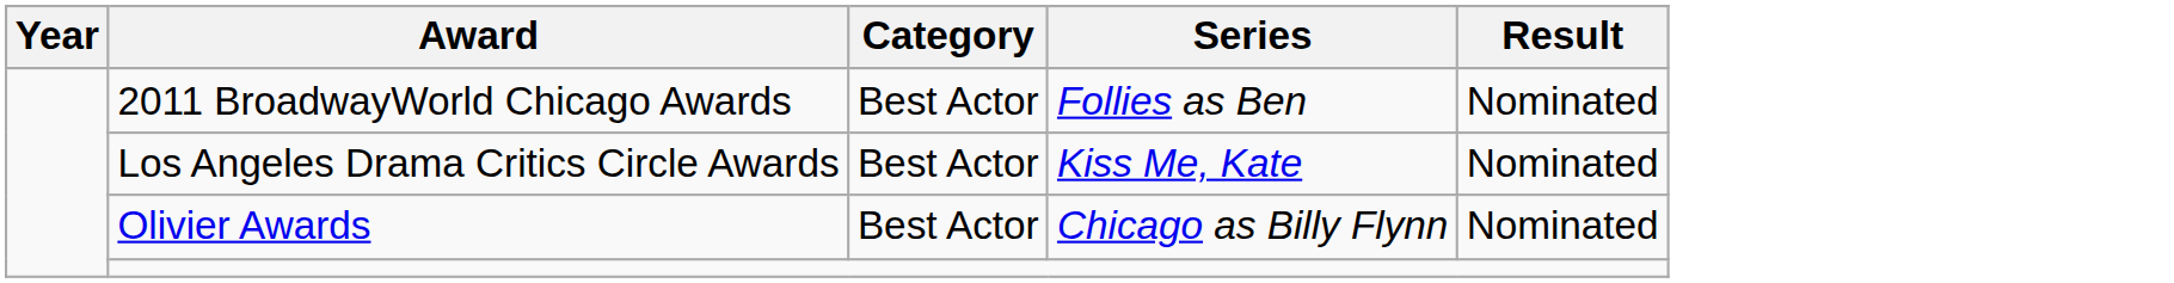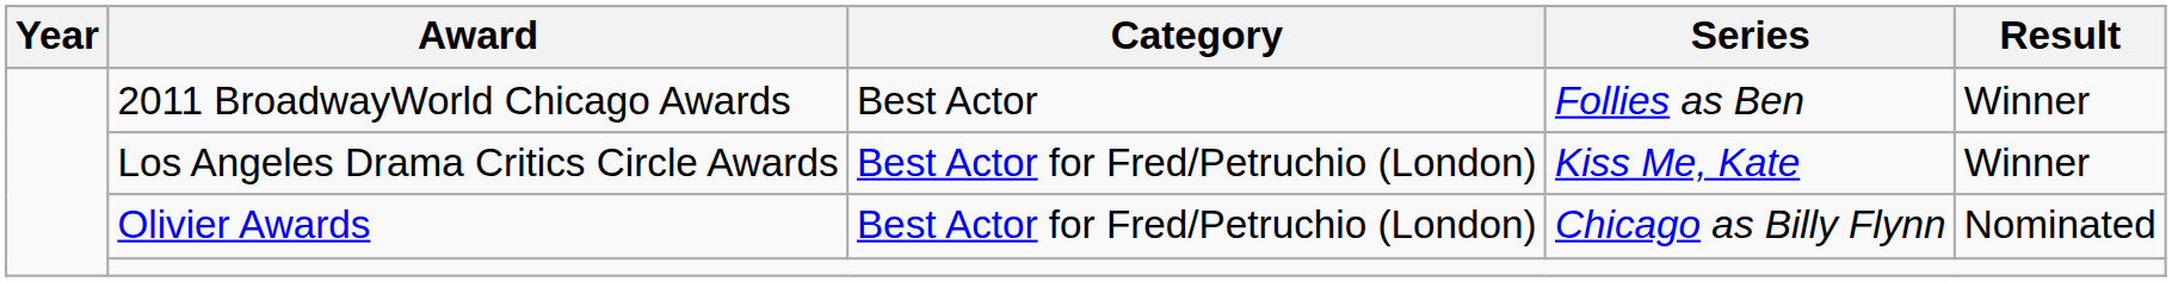 <table class="wikitable">
 <tr style="background:#b0c4de; text-align:center;">
 <th>Year</th>
 <th>Award</th>
 <th>Category</th>
 <th>Series</th>
 <th>Result</th>
 </tr>
 <tr>
 <td rowspan="4"></td>
 <td>2011 BroadwayWorld Chicago Awards</td>
 <td>Best Actor</td>
 <td><em><a href='#'>Follies</a> as Ben</em></td>
-<td>Nominated</td>
+<td>Winner</td>
 </tr>
 <tr>
 <td>Los Angeles Drama Critics Circle Awards</td>
-<td>Best Actor</td>
+<td><a href='#'>Best Actor</a> for Fred/Petruchio (London)</td>
 <td><em><a href='#'>Kiss Me, Kate</a></em></td>
-<td>Nominated</td>
+<td>Winner</td>
 </tr>
 <tr>
 <td><a href='#'>Olivier Awards</a></td>
-<td>Best Actor</td>
+<td><a href='#'>Best Actor</a> for Fred/Petruchio (London)</td>
 <td><em><a href='#'>Chicago</a> as Billy Flynn</em></td>
 <td>Nominated</td>
 </tr>
 <tr>
 <td style="text-align:center;" colspan="5"></td>
 </tr>
 </table>
